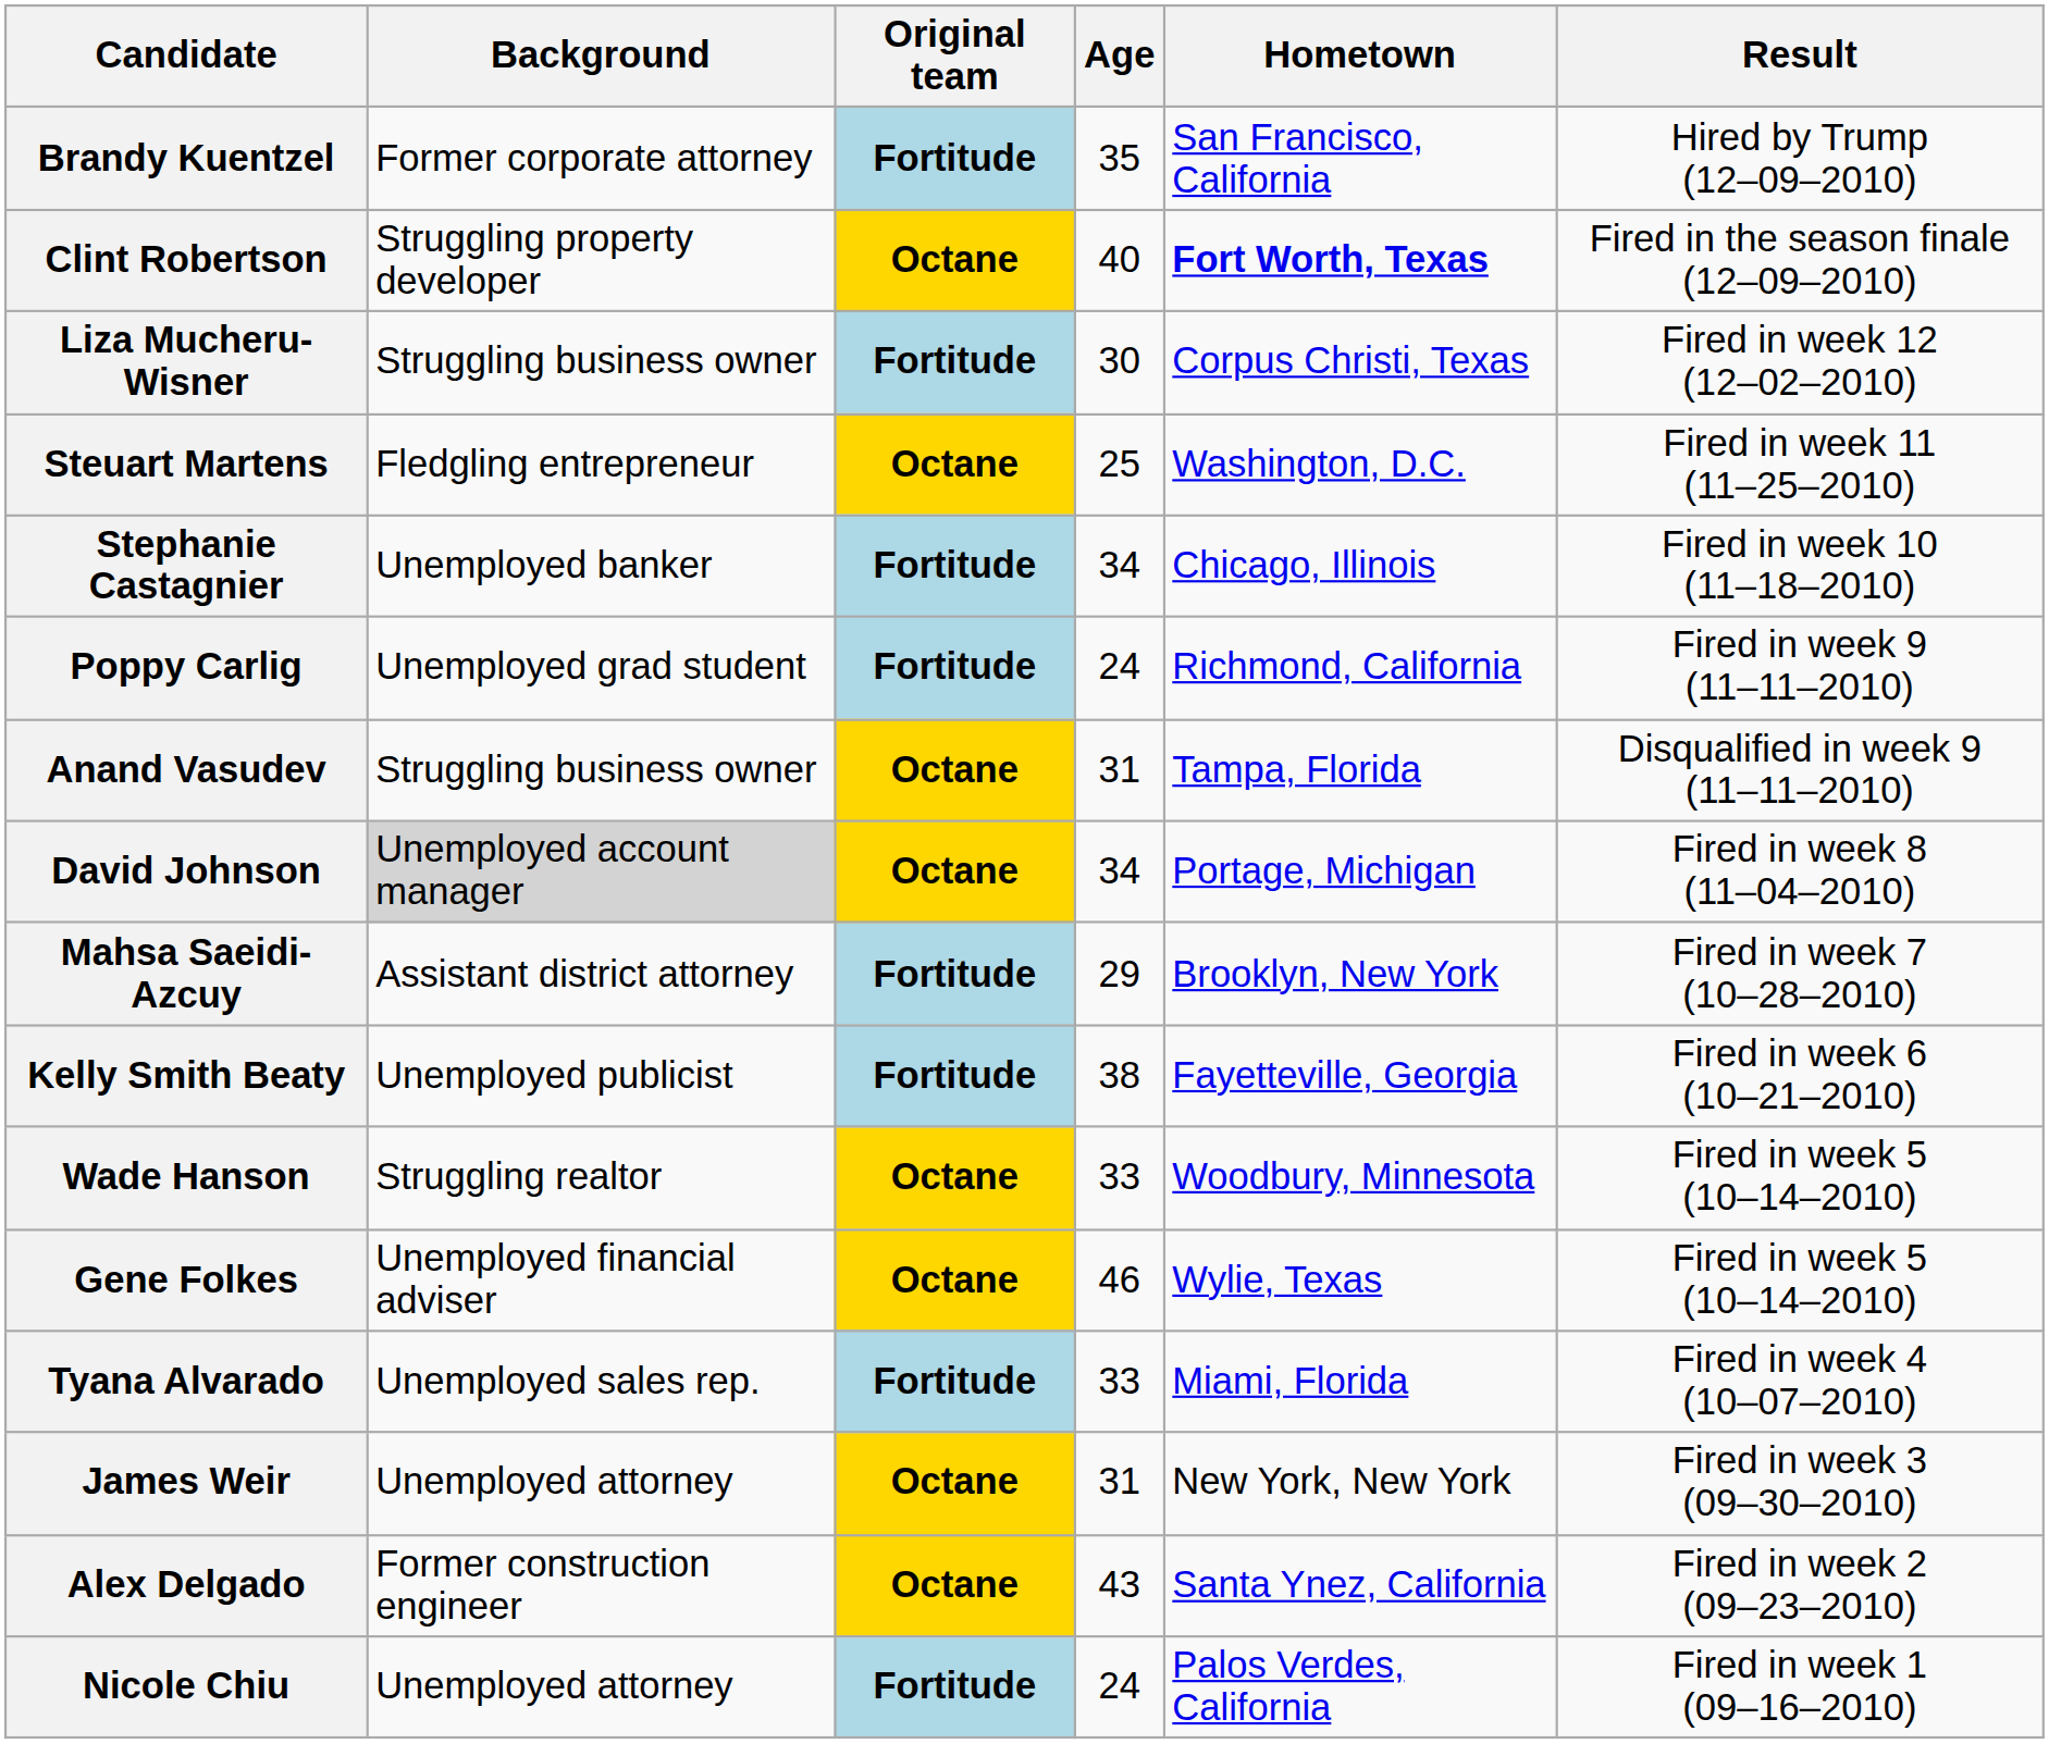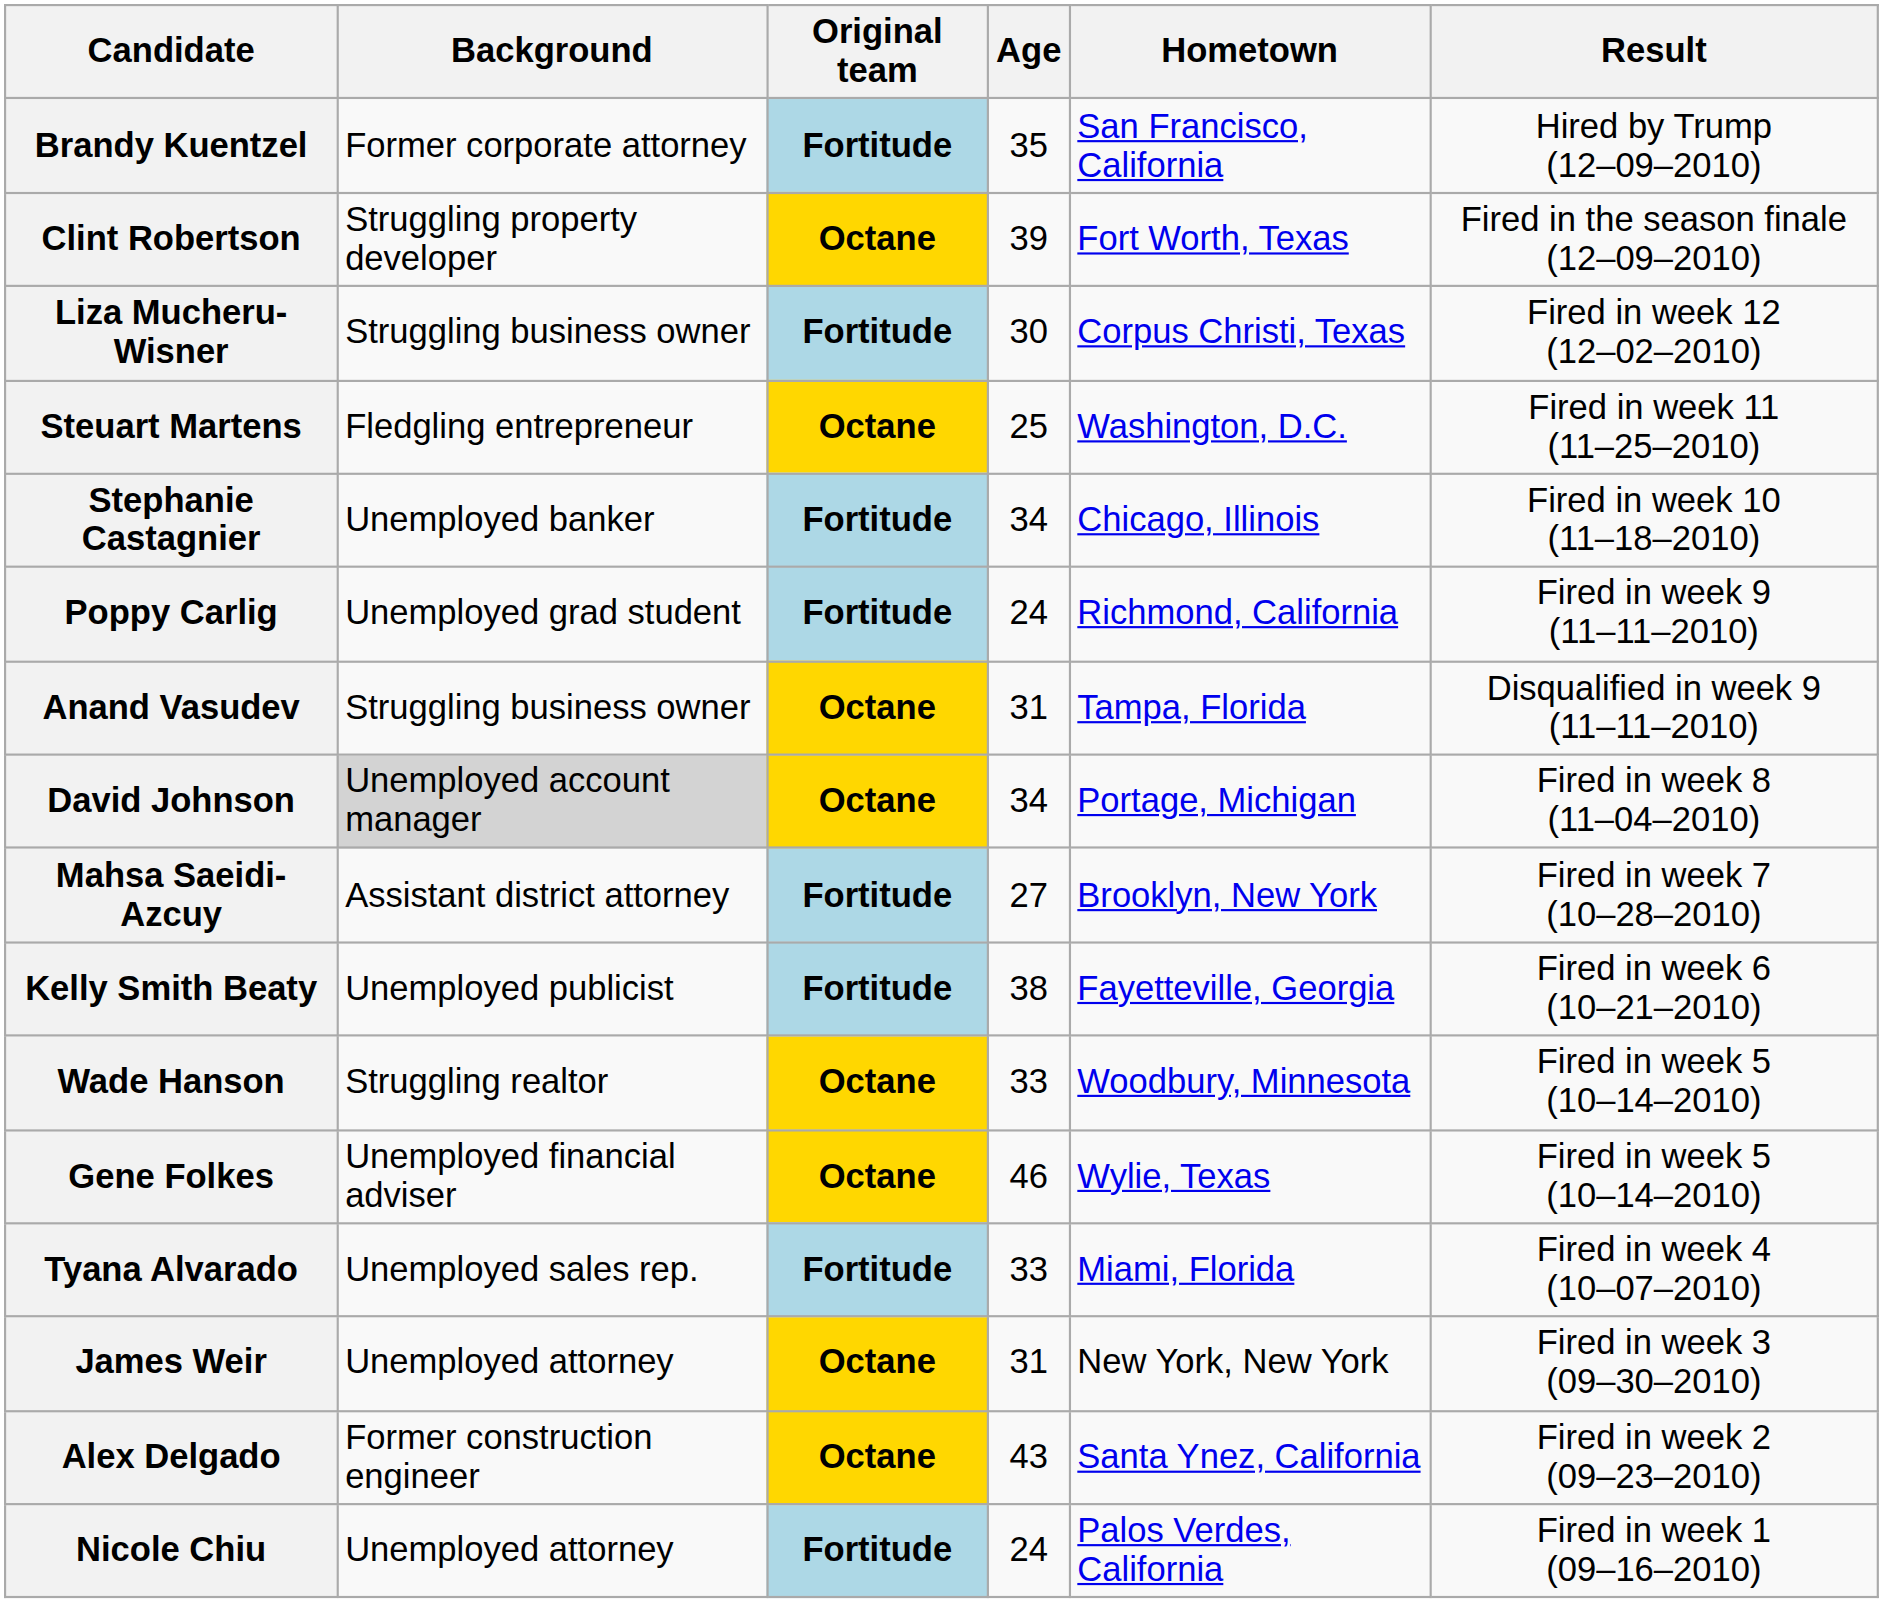 <table class=" wikitable sortable">
 <tr>
 <th>Candidate</th>
 <th>Background</th>
 <th>Original team</th>
 <th>Age</th>
 <th>Hometown</th>
 <th width="200">Result</th>
 </tr>
 <tr>
 <th>Brandy Kuentzel</th>
 <td>Former corporate attorney</td>
 <td style="text-align:center; background:lightblue;"><strong>Fortitude</strong></td>
 <td align="center">35</td>
 <td><a href='#'>San Francisco, California</a></td>
 <td align="center">Hired by Trump<br>(12–09–2010)</td>
 </tr>
 <tr>
 <th>Clint Robertson</th>
 <td>Struggling property developer</td>
 <td style="text-align:center; background:gold;"><strong>Octane</strong></td>
-<td align="center">40</td>
-<td><strong><a href='#'>Fort Worth, Texas</a></strong></td>
+<td align="center">39</td>
+<td><a href='#'>Fort Worth, Texas</a></td>
 <td align="center">Fired in the season finale<br>(12–09–2010)</td>
 </tr>
 <tr>
 <th>Liza Mucheru-Wisner</th>
 <td>Struggling business owner</td>
 <td style="text-align:center; background:lightblue;"><strong>Fortitude</strong></td>
 <td align="center">30</td>
 <td><a href='#'>Corpus Christi, Texas</a></td>
 <td align="center">Fired in week 12<br>(12–02–2010)</td>
 </tr>
 <tr>
 <th>Steuart Martens</th>
 <td>Fledgling entrepreneur</td>
 <td style="text-align:center; background:gold;"><strong>Octane</strong></td>
 <td align="center">25</td>
 <td><a href='#'>Washington, D.C.</a></td>
 <td align="center">Fired in week 11<br>(11–25–2010)</td>
 </tr>
 <tr>
 <th>Stephanie Castagnier</th>
 <td>Unemployed banker</td>
 <td style="text-align:center; background:lightblue;"><strong>Fortitude</strong></td>
 <td align="center">34</td>
 <td><a href='#'>Chicago, Illinois</a></td>
 <td align="center">Fired in week 10<br>(11–18–2010)</td>
 </tr>
 <tr>
 <th>Poppy Carlig</th>
 <td>Unemployed grad student</td>
 <td style="text-align:center; background:lightblue;"><strong>Fortitude</strong></td>
 <td align="center">24</td>
 <td><a href='#'>Richmond, California</a></td>
 <td align="center">Fired in week 9<br>(11–11–2010)</td>
 </tr>
 <tr>
 <th>Anand Vasudev</th>
 <td>Struggling business owner</td>
 <td style="text-align:center; background:gold;"><strong>Octane</strong></td>
 <td align="center">31</td>
 <td><a href='#'>Tampa, Florida</a></td>
 <td align="center">Disqualified in week 9<br>(11–11–2010)</td>
 </tr>
 <tr>
 <th>David Johnson</th>
 <td style="background: lightgrey;">Unemployed account manager</td>
 <td style="text-align:center; background:gold;"><strong>Octane</strong></td>
 <td align="center">34</td>
 <td><a href='#'>Portage, Michigan</a></td>
 <td align="center">Fired in week 8<br>(11–04–2010)</td>
 </tr>
 <tr>
 <th>Mahsa Saeidi-Azcuy</th>
 <td>Assistant district attorney</td>
 <td style="text-align:center; background:lightblue;"><strong>Fortitude</strong></td>
-<td align="center">29</td>
+<td align="center">27</td>
 <td><a href='#'>Brooklyn, New York</a></td>
 <td align="center">Fired in week 7<br>(10–28–2010)</td>
 </tr>
 <tr>
 <th>Kelly Smith Beaty</th>
 <td>Unemployed publicist</td>
 <td style="text-align:center; background:lightblue;"><strong>Fortitude</strong></td>
 <td align="center">38</td>
 <td><a href='#'>Fayetteville, Georgia</a></td>
 <td align="center">Fired in week 6<br>(10–21–2010)</td>
 </tr>
 <tr>
 <th>Wade Hanson</th>
 <td>Struggling realtor</td>
 <td style="text-align:center; background:gold;"><strong>Octane</strong></td>
 <td align="center">33</td>
 <td><a href='#'>Woodbury, Minnesota</a></td>
 <td align="center">Fired in week 5<br>(10–14–2010)</td>
 </tr>
 <tr>
 <th>Gene Folkes</th>
 <td>Unemployed financial adviser</td>
 <td style="text-align:center; background:gold;"><strong>Octane</strong></td>
 <td align="center">46</td>
 <td><a href='#'>Wylie, Texas</a></td>
 <td align="center">Fired in week 5<br>(10–14–2010)</td>
 </tr>
 <tr>
 <th>Tyana Alvarado</th>
 <td>Unemployed sales rep.</td>
 <td style="text-align:center; background:lightblue;"><strong>Fortitude</strong></td>
 <td align="center">33</td>
 <td><a href='#'>Miami, Florida</a></td>
 <td align="center">Fired in week 4<br>(10–07–2010)</td>
 </tr>
 <tr>
 <th>James Weir</th>
 <td>Unemployed attorney</td>
 <td style="text-align:center; background:gold;"><strong>Octane</strong></td>
 <td align="center">31</td>
 <td>New York, New York</td>
 <td align="center">Fired in week 3<br>(09–30–2010)</td>
 </tr>
 <tr>
 <th>Alex Delgado</th>
 <td>Former construction engineer</td>
 <td style="text-align:center; background:gold;"><strong>Octane</strong></td>
 <td align="center">43</td>
 <td><a href='#'>Santa Ynez, California</a></td>
 <td align="center">Fired in week 2<br>(09–23–2010)</td>
 </tr>
 <tr>
 <th>Nicole Chiu</th>
 <td>Unemployed attorney</td>
 <td style="text-align:center; background:lightblue;"><strong>Fortitude</strong></td>
 <td align="center">24</td>
 <td><a href='#'>Palos Verdes, California</a></td>
 <td align="center">Fired in week 1<br>(09–16–2010)</td>
 </tr>
 </table>
